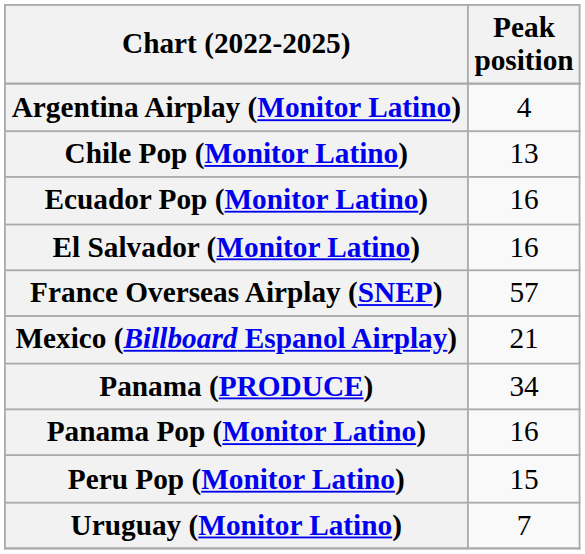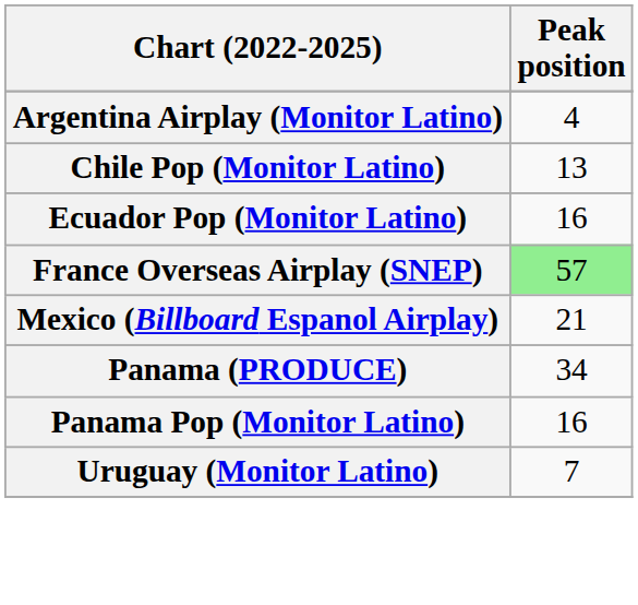 <table class="wikitable sortable plainrowheaders" style="text-align:center">
 <tr>
 <th scope="col">Chart (2022-2025)</th>
 <th scope="col">Peak<br> position</th>
 </tr>
 <tr>
 </tr>
 <tr>
 <th scope="row">Argentina Airplay (<a href='#'>Monitor Latino</a>)</th>
 <td>4</td>
 </tr>
 <tr>
 <th scope="row">Chile Pop (<a href='#'>Monitor Latino</a>)</th>
 <td>13</td>
 </tr>
 <tr>
 <th scope="row">Ecuador Pop (<a href='#'>Monitor Latino</a>)</th>
 <td>16</td>
 </tr>
 <tr>
-<th scope="row">El Salvador (<a href='#'>Monitor Latino</a>)</th>
-<td>16</td>
-</tr>
-<tr>
 <th scope="row">France Overseas Airplay (<a href='#'>SNEP</a>)</th>
-<td>57</td>
+<td style="background: lightgreen;">57</td>
 </tr>
 <tr>
 <th scope="row">Mexico (<a href='#'><em>Billboard</em> Espanol Airplay</a>)</th>
 <td>21</td>
 </tr>
 <tr>
 <th scope="row">Panama (<a href='#'>PRODUCE</a>)</th>
 <td>34</td>
 </tr>
 <tr>
 <th scope="row">Panama Pop (<a href='#'>Monitor Latino</a>)</th>
 <td>16</td>
 </tr>
 <tr>
-<th scope="row">Peru Pop (<a href='#'>Monitor Latino</a>)</th>
-<td>15</td>
-</tr>
-<tr>
 <th scope="row">Uruguay (<a href='#'>Monitor Latino</a>)</th>
 <td>7</td>
 </tr>
 <tr>
 </tr>
 </table>
